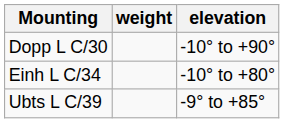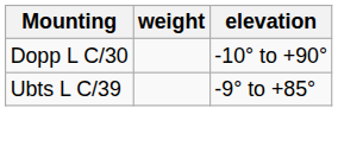 <table class="wikitable" border="1">
 <tr>
 <th>Mounting</th>
 <th>weight</th>
 <th>elevation</th>
 </tr>
 <tr>
 <td>Dopp L C/30</td>
 <td></td>
 <td>-10° to +90°</td>
 </tr>
 <tr>
-<td>Einh L C/34</td>
-<td></td>
-<td>-10° to +80°</td>
-</tr>
-<tr>
 <td>Ubts L C/39</td>
 <td></td>
 <td>-9° to +85°</td>
 </tr>
 </table>
